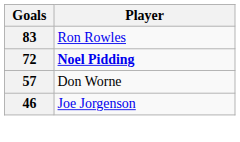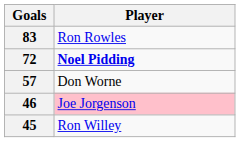 <table class="wikitable" style="text-align:left;">
 <tr>
 <th width=50>Goals</th>
 <th width=200>Player</th>
 </tr>
 <tr>
 <th>83</th>
 <td> <a href='#'>Ron Rowles</a></td>
 </tr>
 <tr>
 <th>72</th>
 <td><strong> <a href='#'>Noel Pidding</a></strong></td>
 </tr>
 <tr>
 <th>57</th>
 <td> Don Worne</td>
 </tr>
 <tr>
 <th>46</th>
-<td> <a href='#'>Joe Jorgenson</a></td>
+<td style="background: pink;"> <a href='#'>Joe Jorgenson</a></td>
+</tr>
+<tr>
+<th>45</th>
+<td> <a href='#'>Ron Willey</a></td>
 </tr>
 </table>
